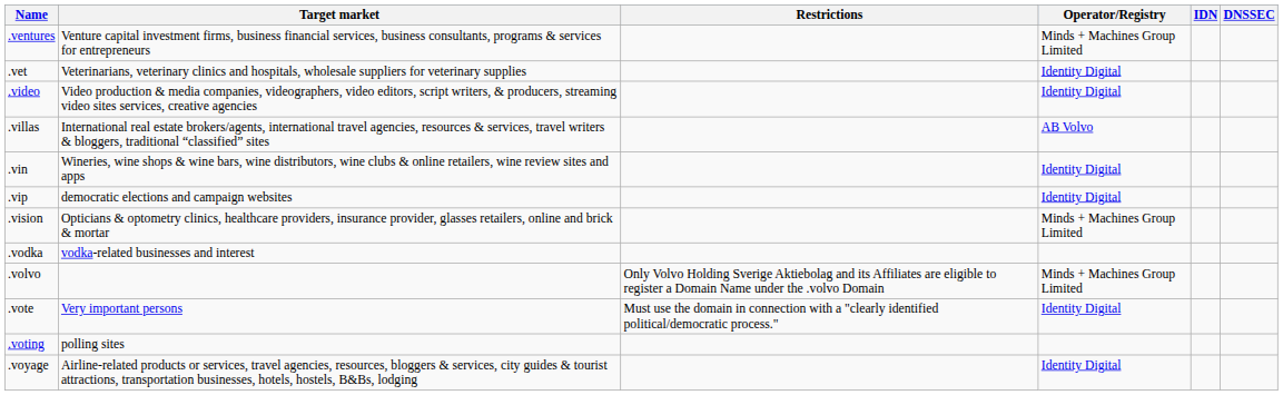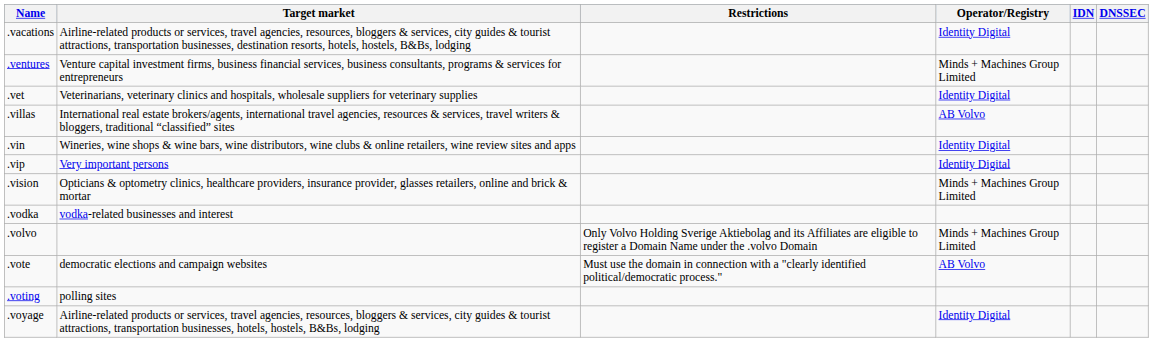 <table class="wikitable sortable">
 <tr style="background:#a0d0ff;">
 <th><a href='#'>Name</a></th>
 <th>Target market</th>
 <th class="unsortable">Restrictions</th>
 <th>Operator/Registry</th>
 <th><a href='#'>IDN</a></th>
 <th><a href='#'>DNSSEC</a></th>
+</tr>
+<tr valign="top">
+<td>.vacations</td>
+<td>Airline-related products or services, travel agencies, resources, bloggers & services, city guides & tourist attractions, transportation businesses, destination resorts, hotels, hostels, B&Bs, lodging</td>
+<td></td>
+<td><a href='#'>Identity Digital</a></td>
+<td></td>
+<td></td>
 </tr>
 <tr valign="top">
 <td><a href='#'>.ventures</a></td>
 <td>Venture capital investment firms, business financial services, business consultants, programs & services for entrepreneurs</td>
 <td></td>
 <td>Minds + Machines Group Limited</td>
 <td></td>
 <td></td>
 </tr>
 <tr valign="top">
 <td>.vet</td>
 <td>Veterinarians, veterinary clinics and hospitals, wholesale suppliers for veterinary supplies</td>
-<td></td>
-<td><a href='#'>Identity Digital</a></td>
-<td></td>
-<td></td>
-</tr>
-<tr valign="top">
-<td><a href='#'>.video</a></td>
-<td>Video production & media companies, videographers, video editors, script writers, & producers, streaming video sites services, creative agencies</td>
 <td></td>
 <td><a href='#'>Identity Digital</a></td>
 <td></td>
 <td></td>
 </tr>
 <tr valign="top">
 <td>.villas</td>
 <td>International real estate brokers/agents, international travel agencies, resources & services, travel writers & bloggers, traditional “classified” sites</td>
 <td></td>
 <td><a href='#'>AB Volvo</a></td>
 <td></td>
 <td></td>
 </tr>
 <tr>
 <td>.vin</td>
 <td>Wineries, wine shops & wine bars, wine distributors, wine clubs & online retailers, wine review sites and apps</td>
 <td></td>
 <td><a href='#'>Identity Digital</a></td>
 <td></td>
 <td></td>
 </tr>
 <tr valign="top">
 <td>.vip</td>
-<td>democratic elections and campaign websites</td>
+<td><a href='#'>Very important persons</a></td>
 <td></td>
 <td><a href='#'>Identity Digital</a></td>
 <td></td>
 <td></td>
 </tr>
 <tr valign="top">
 <td>.vision</td>
 <td>Opticians & optometry clinics, healthcare providers, insurance provider, glasses retailers, online and brick & mortar</td>
 <td></td>
 <td>Minds + Machines Group Limited</td>
 <td></td>
 <td></td>
 </tr>
 <tr valign="top">
 <td>.vodka</td>
 <td><a href='#'>vodka</a>-related businesses and interest</td>
 <td></td>
 <td></td>
 <td></td>
 <td></td>
 </tr>
 <tr valign="top">
 <td>.volvo</td>
 <td></td>
 <td>Only Volvo Holding Sverige Aktiebolag and its Affiliates are eligible to register a Domain Name under the .volvo Domain </td>
 <td>Minds + Machines Group Limited</td>
 <td></td>
 <td></td>
 </tr>
 <tr valign="top">
 <td>.vote</td>
-<td><a href='#'>Very important persons</a></td>
+<td>democratic elections and campaign websites</td>
 <td>Must use the domain in connection with a "clearly identified political/democratic process."</td>
-<td><a href='#'>Identity Digital</a></td>
+<td><a href='#'>AB Volvo</a></td>
 <td></td>
 <td></td>
 </tr>
 <tr valign="top">
 <td><a href='#'>.voting</a></td>
 <td>polling sites</td>
 <td></td>
 <td></td>
 <td></td>
 <td></td>
 </tr>
 <tr valign="top">
 <td>.voyage</td>
 <td>Airline-related products or services, travel agencies, resources, bloggers & services, city guides & tourist attractions, transportation businesses, hotels, hostels, B&Bs, lodging</td>
 <td></td>
 <td><a href='#'>Identity Digital</a></td>
 <td></td>
 <td></td>
 </tr>
 </table>
